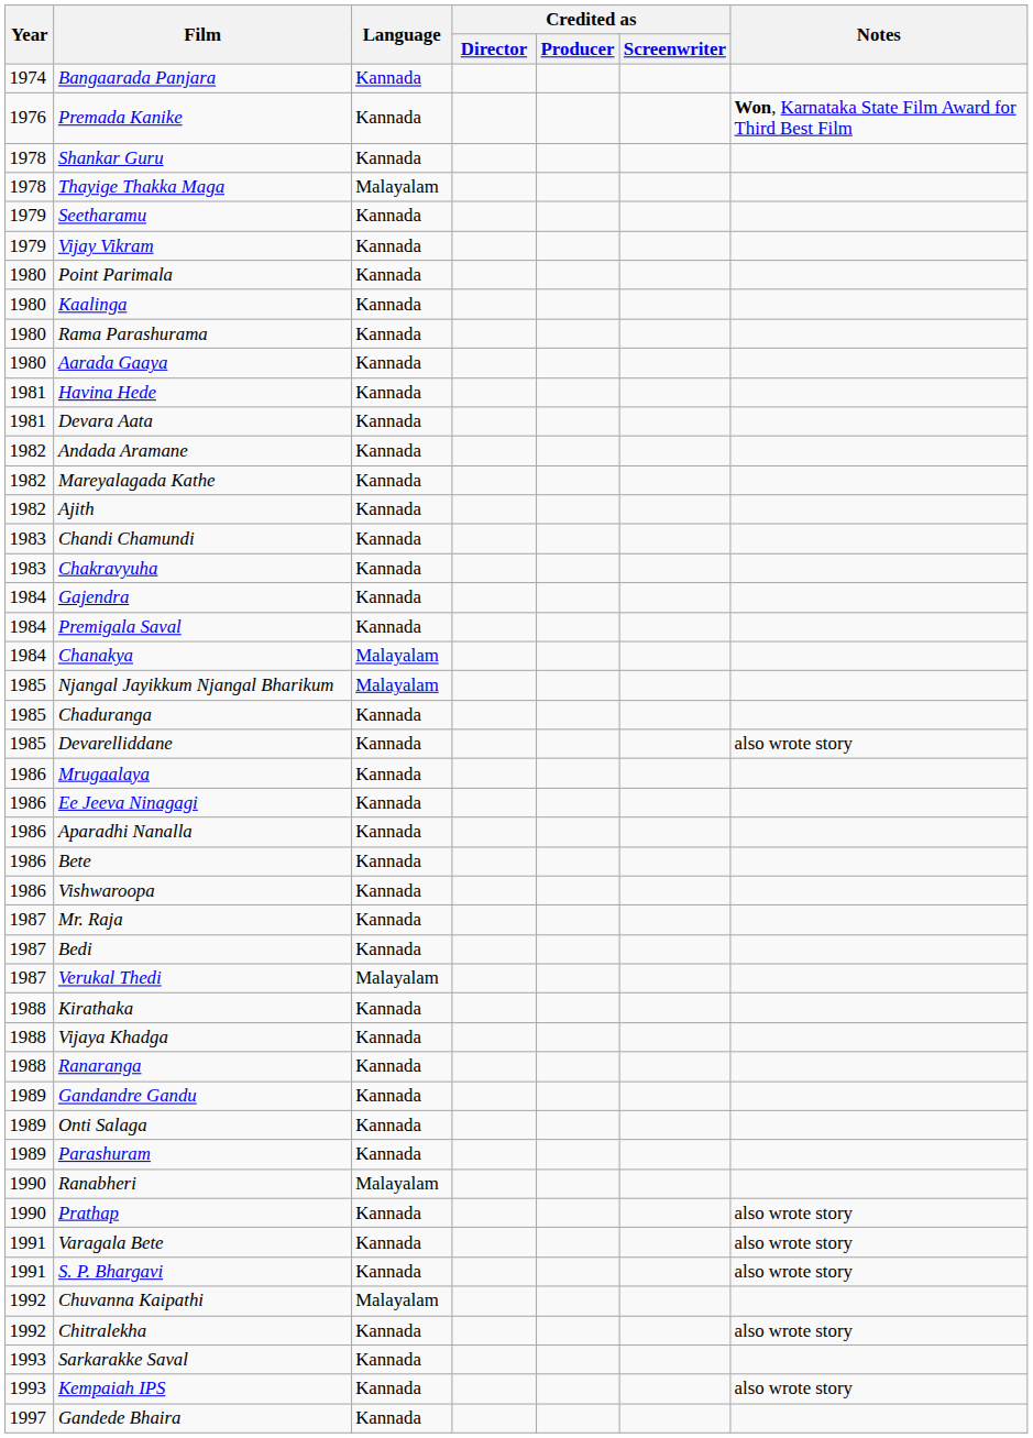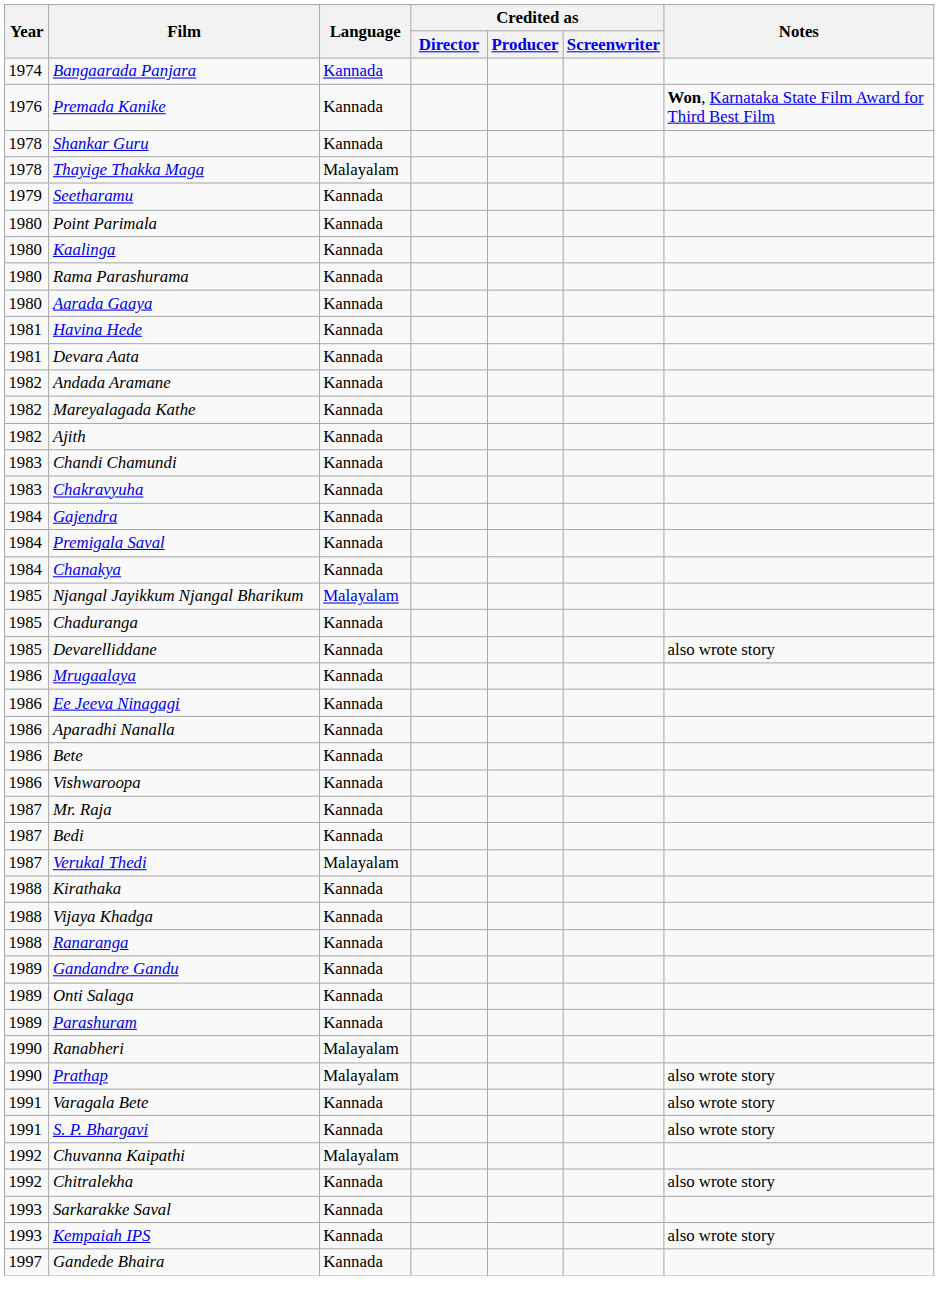 <table class="wikitable sortable">
 <tr>
 <th rowspan="2" style="width:35px;">Year</th>
 <th rowspan="2" style="width:250px;">Film</th>
 <th rowspan="2" style="width:80px;">Language</th>
 <th colspan="3">Credited as</th>
 <th rowspan="2" style="width:250px;" class="unsortable">Notes</th>
 </tr>
 <tr>
 <th width=65><a href='#'>Director</a></th>
 <th width=65><a href='#'>Producer</a></th>
 <th width=65><a href='#'>Screenwriter</a></th>
 </tr>
 <tr>
 <td>1974</td>
 <td><em><a href='#'>Bangaarada Panjara</a></em></td>
 <td><a href='#'>Kannada</a></td>
 <td></td>
 <td></td>
 <td></td>
 <td></td>
 </tr>
 <tr>
 <td>1976</td>
 <td><em><a href='#'>Premada Kanike</a></em></td>
 <td>Kannada</td>
 <td></td>
 <td></td>
 <td></td>
 <td><strong>Won</strong>, <a href='#'>Karnataka State Film Award for Third Best Film</a></td>
 </tr>
 <tr>
 <td>1978</td>
 <td><em><a href='#'>Shankar Guru</a></em></td>
 <td>Kannada</td>
 <td></td>
 <td></td>
 <td></td>
 <td></td>
 </tr>
 <tr>
 <td>1978</td>
 <td><em><a href='#'>Thayige Thakka Maga</a></em></td>
 <td>Malayalam</td>
 <td></td>
 <td></td>
 <td></td>
 <td></td>
 </tr>
 <tr>
 <td>1979</td>
 <td><em><a href='#'>Seetharamu</a></em></td>
-<td>Kannada</td>
-<td></td>
-<td></td>
-<td></td>
-<td></td>
-</tr>
-<tr>
-<td>1979</td>
-<td><em><a href='#'>Vijay Vikram</a></em></td>
 <td>Kannada</td>
 <td></td>
 <td></td>
 <td></td>
 <td></td>
 </tr>
 <tr>
 <td>1980</td>
 <td><em>Point Parimala</em></td>
 <td>Kannada</td>
 <td></td>
 <td></td>
 <td></td>
 <td></td>
 </tr>
 <tr>
 <td>1980</td>
 <td><em><a href='#'>Kaalinga</a></em></td>
 <td>Kannada</td>
 <td></td>
 <td></td>
 <td></td>
 <td></td>
 </tr>
 <tr>
 <td>1980</td>
 <td><em>Rama Parashurama</em></td>
 <td>Kannada</td>
 <td></td>
 <td></td>
 <td></td>
 <td></td>
 </tr>
 <tr>
 <td>1980</td>
 <td><em><a href='#'>Aarada Gaaya</a></em></td>
 <td>Kannada</td>
 <td></td>
 <td></td>
 <td></td>
 <td></td>
 </tr>
 <tr>
 <td>1981</td>
 <td><em><a href='#'>Havina Hede</a></em></td>
 <td>Kannada</td>
 <td></td>
 <td></td>
 <td></td>
 <td></td>
 </tr>
 <tr>
 <td>1981</td>
 <td><em>Devara Aata</em></td>
 <td>Kannada</td>
 <td></td>
 <td></td>
 <td></td>
 <td></td>
 </tr>
 <tr>
 <td>1982</td>
 <td><em>Andada Aramane</em></td>
 <td>Kannada</td>
 <td></td>
 <td></td>
 <td></td>
 <td></td>
 </tr>
 <tr>
 <td>1982</td>
 <td><em>Mareyalagada Kathe</em></td>
 <td>Kannada</td>
 <td></td>
 <td></td>
 <td></td>
 <td></td>
 </tr>
 <tr>
 <td>1982</td>
 <td><em>Ajith</em></td>
 <td>Kannada</td>
 <td></td>
 <td></td>
 <td></td>
 <td></td>
 </tr>
 <tr>
 <td>1983</td>
 <td><em>Chandi Chamundi</em></td>
 <td>Kannada</td>
 <td></td>
 <td></td>
 <td></td>
 <td></td>
 </tr>
 <tr>
 <td>1983</td>
 <td><em><a href='#'>Chakravyuha</a></em></td>
 <td>Kannada</td>
 <td></td>
 <td></td>
 <td></td>
 <td></td>
 </tr>
 <tr>
 <td>1984</td>
 <td><em><a href='#'>Gajendra</a></em></td>
 <td>Kannada</td>
 <td></td>
 <td></td>
 <td></td>
 <td></td>
 </tr>
 <tr>
 <td>1984</td>
 <td><em><a href='#'>Premigala Saval</a></em></td>
 <td>Kannada</td>
 <td></td>
 <td></td>
 <td></td>
 <td></td>
 </tr>
 <tr>
 <td>1984</td>
 <td><em><a href='#'>Chanakya</a></em></td>
-<td><a href='#'>Malayalam</a></td>
+<td>Kannada</td>
 <td></td>
 <td></td>
 <td></td>
 <td></td>
 </tr>
 <tr>
 <td>1985</td>
 <td><em>Njangal Jayikkum Njangal Bharikum</em></td>
 <td><a href='#'>Malayalam</a></td>
 <td></td>
 <td></td>
 <td></td>
 <td></td>
 </tr>
 <tr>
 <td>1985</td>
 <td><em>Chaduranga</em></td>
 <td>Kannada</td>
 <td></td>
 <td></td>
 <td></td>
 <td></td>
 </tr>
 <tr>
 <td>1985</td>
 <td><em>Devarelliddane</em></td>
 <td>Kannada</td>
 <td></td>
 <td></td>
 <td></td>
 <td>also wrote story</td>
 </tr>
 <tr>
 <td>1986</td>
 <td><em><a href='#'>Mrugaalaya</a></em></td>
 <td>Kannada</td>
 <td></td>
 <td></td>
 <td></td>
 <td></td>
 </tr>
 <tr>
 <td>1986</td>
 <td><em><a href='#'>Ee Jeeva Ninagagi</a></em></td>
 <td>Kannada</td>
 <td></td>
 <td></td>
 <td></td>
 <td></td>
 </tr>
 <tr>
 <td>1986</td>
 <td><em>Aparadhi Nanalla</em></td>
 <td>Kannada</td>
 <td></td>
 <td></td>
 <td></td>
 <td></td>
 </tr>
 <tr>
 <td>1986</td>
 <td><em>Bete</em></td>
 <td>Kannada</td>
 <td></td>
 <td></td>
 <td></td>
 <td></td>
 </tr>
 <tr>
 <td>1986</td>
 <td><em>Vishwaroopa</em></td>
 <td>Kannada</td>
 <td></td>
 <td></td>
 <td></td>
 <td></td>
 </tr>
 <tr>
 <td>1987</td>
 <td><em>Mr. Raja</em></td>
 <td>Kannada</td>
 <td></td>
 <td></td>
 <td></td>
 <td></td>
 </tr>
 <tr>
 <td>1987</td>
 <td><em>Bedi</em></td>
 <td>Kannada</td>
 <td></td>
 <td></td>
 <td></td>
 <td></td>
 </tr>
 <tr>
 <td>1987</td>
 <td><em><a href='#'>Verukal Thedi</a></em></td>
 <td>Malayalam</td>
 <td></td>
 <td></td>
 <td></td>
 <td></td>
 </tr>
 <tr>
 <td>1988</td>
 <td><em>Kirathaka</em></td>
 <td>Kannada</td>
 <td></td>
 <td></td>
 <td></td>
 <td></td>
 </tr>
 <tr>
 <td>1988</td>
 <td><em>Vijaya Khadga</em></td>
 <td>Kannada</td>
 <td></td>
 <td></td>
 <td></td>
 <td></td>
 </tr>
 <tr>
 <td>1988</td>
 <td><em><a href='#'>Ranaranga</a></em></td>
 <td>Kannada</td>
 <td></td>
 <td></td>
 <td></td>
 <td></td>
 </tr>
 <tr>
 <td>1989</td>
 <td><em><a href='#'>Gandandre Gandu</a></em></td>
 <td>Kannada</td>
 <td></td>
 <td></td>
 <td></td>
 <td></td>
 </tr>
 <tr>
 <td>1989</td>
 <td><em>Onti Salaga</em></td>
 <td>Kannada</td>
 <td></td>
 <td></td>
 <td></td>
 <td></td>
 </tr>
 <tr>
 <td>1989</td>
 <td><em><a href='#'>Parashuram</a></em></td>
 <td>Kannada</td>
 <td></td>
 <td></td>
 <td></td>
 <td></td>
 </tr>
 <tr>
 <td>1990</td>
 <td><em>Ranabheri</em></td>
 <td>Malayalam</td>
 <td></td>
 <td></td>
 <td></td>
 <td></td>
 </tr>
 <tr>
 <td>1990</td>
 <td><em><a href='#'>Prathap</a></em></td>
-<td>Kannada</td>
+<td>Malayalam</td>
 <td></td>
 <td></td>
 <td></td>
 <td>also wrote story</td>
 </tr>
 <tr>
 <td>1991</td>
 <td><em>Varagala Bete</em></td>
 <td>Kannada</td>
 <td></td>
 <td></td>
 <td></td>
 <td>also wrote story</td>
 </tr>
 <tr>
 <td>1991</td>
 <td><em><a href='#'>S. P. Bhargavi</a></em></td>
 <td>Kannada</td>
 <td></td>
 <td></td>
 <td></td>
 <td>also wrote story</td>
 </tr>
 <tr>
 <td>1992</td>
 <td><em>Chuvanna Kaipathi</em></td>
 <td>Malayalam</td>
 <td></td>
 <td></td>
 <td></td>
 <td></td>
 </tr>
 <tr>
 <td>1992</td>
 <td><em>Chitralekha</em></td>
 <td>Kannada</td>
 <td></td>
 <td></td>
 <td></td>
 <td>also wrote story</td>
 </tr>
 <tr>
 <td>1993</td>
 <td><em>Sarkarakke Saval</em></td>
 <td>Kannada</td>
 <td></td>
 <td></td>
 <td></td>
 <td></td>
 </tr>
 <tr>
 <td>1993</td>
 <td><em><a href='#'>Kempaiah IPS</a></em></td>
 <td>Kannada</td>
 <td></td>
 <td></td>
 <td></td>
 <td>also wrote story</td>
 </tr>
 <tr>
 <td>1997</td>
 <td><em>Gandede Bhaira</em></td>
 <td>Kannada</td>
 <td></td>
 <td></td>
 <td></td>
 <td></td>
 </tr>
 </table>
